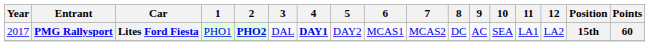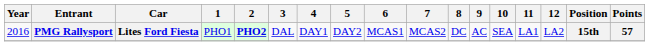 <table class="wikitable" border="1" style="text-align:center; font-size:95%;">
 <tr valign="top">
 <th>Year</th>
 <th>Entrant</th>
 <th>Car</th>
 <th>1</th>
 <th>2</th>
 <th>3</th>
 <th>4</th>
 <th>5</th>
 <th>6</th>
 <th>7</th>
 <th>8</th>
 <th>9</th>
 <th>10</th>
 <th>11</th>
 <th>12</th>
 <th>Position</th>
 <th>Points</th>
 </tr>
 <tr>
-<td><a href='#'>2017</a></td>
+<td><a href='#'>2016</a></td>
 <th><a href='#'>PMG Rallysport</a></th>
 <th>Lites <a href='#'>Ford Fiesta</a></th>
 <td style="background:#DFFFDF;"><a href='#'>PHO1</a><br></td>
 <td style="background:#DFFFDF;"><strong><a href='#'>PHO2</a><br></strong></td>
 <td><a href='#'>DAL</a><br></td>
-<td><strong><a href='#'>DAY1</a><br></strong></td>
+<td><a href='#'>DAY1</a><br></td>
 <td><a href='#'>DAY2</a><br></td>
 <td><a href='#'>MCAS1</a><br></td>
 <td><a href='#'>MCAS2</a><br></td>
 <td><a href='#'>DC</a><br></td>
 <td><a href='#'>AC</a><br></td>
 <td><a href='#'>SEA</a><br></td>
 <td><a href='#'>LA1</a><br></td>
 <td><a href='#'>LA2</a><br></td>
 <th>15th</th>
-<th>60</th>
+<th>57</th>
 </tr>
 <tr>
 </tr>
 </table>
